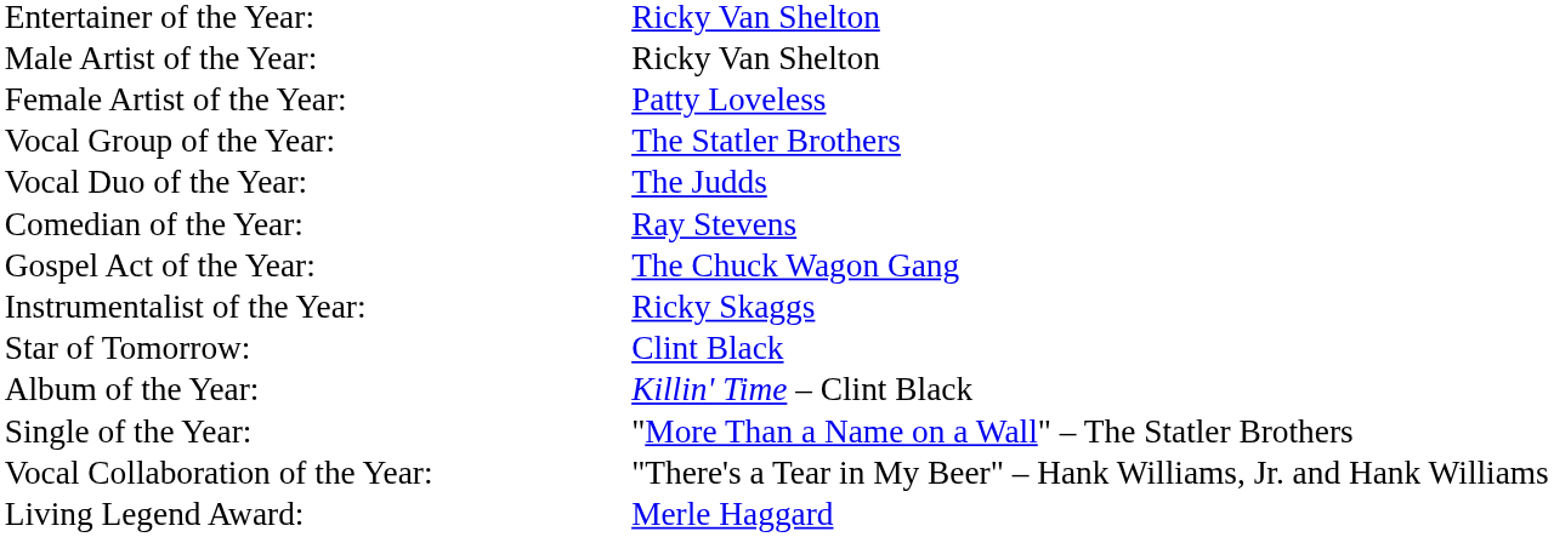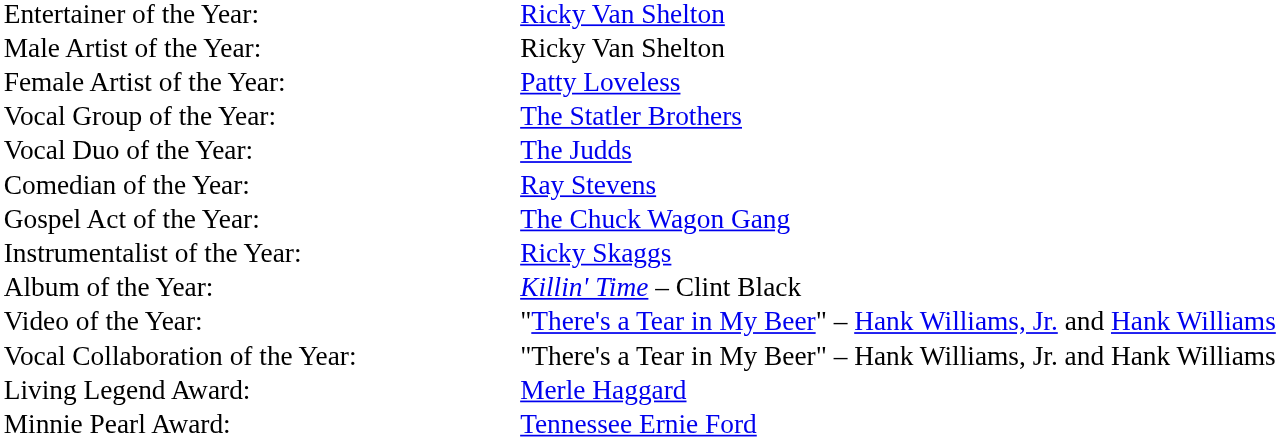 <table cellspacing="0" border="0" cellpadding="1">
 <tr>
 <td style="width:300px;">Entertainer of the Year:</td>
 <td><a href='#'>Ricky Van Shelton</a></td>
 </tr>
 <tr>
 <td>Male Artist of the Year:</td>
 <td>Ricky Van Shelton</td>
 </tr>
 <tr>
 <td>Female Artist of the Year:</td>
 <td><a href='#'>Patty Loveless</a></td>
 </tr>
 <tr>
 <td>Vocal Group of the Year:</td>
 <td><a href='#'>The Statler Brothers</a></td>
 </tr>
 <tr>
 <td>Vocal Duo of the Year:</td>
 <td><a href='#'>The Judds</a></td>
 </tr>
 <tr>
 <td>Comedian of the Year:</td>
 <td><a href='#'>Ray Stevens</a></td>
 </tr>
 <tr>
 <td>Gospel Act of the Year:</td>
 <td><a href='#'>The Chuck Wagon Gang</a></td>
 </tr>
 <tr>
 <td>Instrumentalist of the Year:</td>
 <td><a href='#'>Ricky Skaggs</a></td>
 </tr>
 <tr>
-<td>Star of Tomorrow:</td>
-<td><a href='#'>Clint Black</a></td>
-</tr>
-<tr>
 <td>Album of the Year:</td>
 <td><em><a href='#'>Killin' Time</a></em> – Clint Black</td>
 </tr>
 <tr>
-<td>Single of the Year:</td>
-<td>"<a href='#'>More Than a Name on a Wall</a>" – The Statler Brothers</td>
+<td>Video of the Year:</td>
+<td>"<a href='#'>There's a Tear in My Beer</a>" – <a href='#'>Hank Williams, Jr.</a> and <a href='#'>Hank Williams</a></td>
 </tr>
 <tr>
 <td>Vocal Collaboration of the Year:</td>
 <td>"There's a Tear in My Beer" – Hank Williams, Jr. and Hank Williams</td>
 </tr>
 <tr>
 <td>Living Legend Award:</td>
 <td><a href='#'>Merle Haggard</a></td>
 </tr>
 <tr>
+<td>Minnie Pearl Award:</td>
+<td><a href='#'>Tennessee Ernie Ford</a></td>
+</tr>
+<tr>
 </tr>
 </table>
